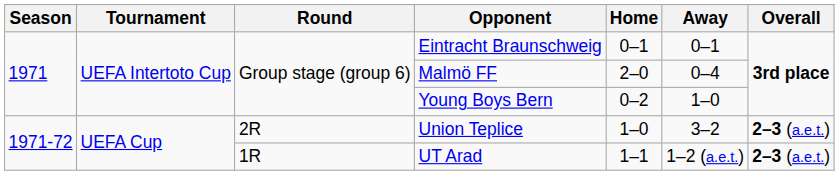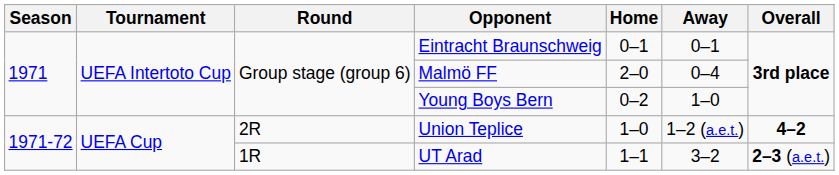 <table class="wikitable">
 <tr>
 <th>Season</th>
 <th>Tournament</th>
 <th>Round</th>
 <th>Opponent</th>
 <th>Home</th>
 <th>Away</th>
 <th>Overall</th>
 </tr>
 <tr>
 <td rowspan="3"><a href='#'>1971</a></td>
 <td rowspan="3"><a href='#'>UEFA Intertoto Cup</a></td>
 <td rowspan="3">Group stage (group 6)</td>
 <td> <a href='#'>Eintracht Braunschweig</a></td>
 <td style="text-align:center;">0–1</td>
 <td style="text-align:center;">0–1</td>
 <td rowspan="3" style="text-align:center;"><strong>3rd place</strong></td>
 </tr>
 <tr>
 <td> <a href='#'>Malmö FF</a></td>
 <td style="text-align:center;">2–0</td>
 <td style="text-align:center;">0–4</td>
 </tr>
 <tr>
 <td> <a href='#'>Young Boys Bern</a></td>
 <td style="text-align:center;">0–2</td>
 <td style="text-align:center;">1–0</td>
 </tr>
 <tr>
 <td rowspan="2"><a href='#'>1971-72</a></td>
 <td rowspan="2"><a href='#'>UEFA Cup</a></td>
 <td>2R</td>
 <td> <a href='#'>Union Teplice</a></td>
 <td style="text-align:center;">1–0</td>
-<td style="text-align:center;">3–2</td>
-<td style="text-align:center;"><strong>2–3</strong> (<small><a href='#'>a.e.t.</a></small>)</td>
+<td style="text-align:center;">1–2 (<small><a href='#'>a.e.t.</a></small>)</td>
+<td style="text-align:center;"><strong>4–2</strong></td>
 </tr>
 <tr>
 <td>1R</td>
 <td> <a href='#'>UT Arad</a></td>
 <td style="text-align:center;">1–1</td>
-<td style="text-align:center;">1–2 (<small><a href='#'>a.e.t.</a></small>)</td>
+<td style="text-align:center;">3–2</td>
 <td style="text-align:center;"><strong>2–3</strong> (<small><a href='#'>a.e.t.</a></small>)</td>
 </tr>
 </table>
